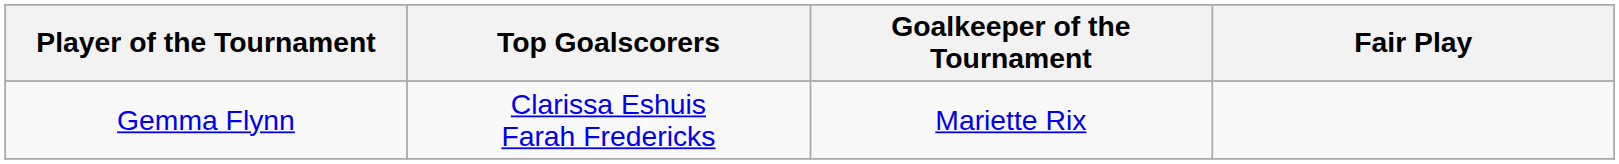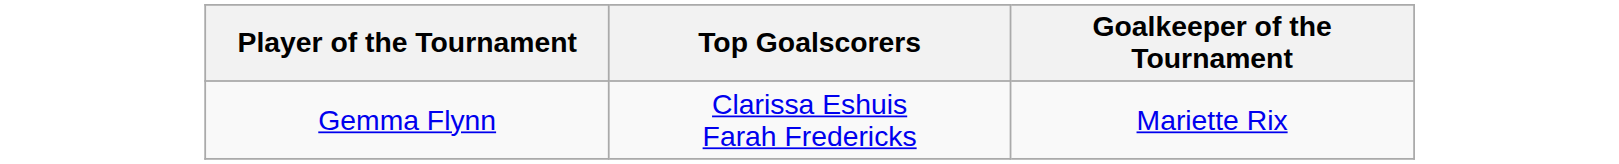 <table class=wikitable style="margin:auto; text-align:center">
 <tr>
 <th style="width: 220px;">Player of the Tournament</th>
 <th style="width: 220px;">Top Goalscorers</th>
 <th style="width: 220px;">Goalkeeper of the Tournament</th>
-<th style="width: 220px;">Fair Play</th>
 </tr>
 <tr>
 <td> <a href='#'>Gemma Flynn</a></td>
 <td> <a href='#'>Clarissa Eshuis</a><br> <a href='#'>Farah Fredericks</a></td>
 <td> <a href='#'>Mariette Rix</a></td>
-<td></td>
 </tr>
 </table>
